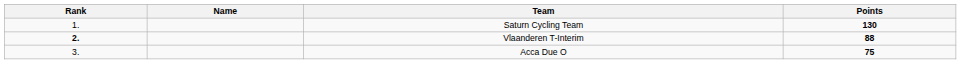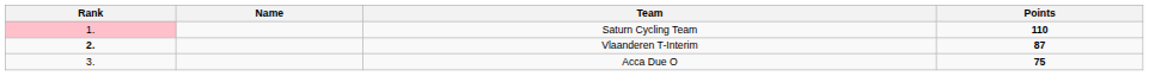 <table class=wikitable style="font-size:90%" width="80%">
 <tr>
 <th>Rank</th>
 <th>Name</th>
 <th>Team</th>
 <th>Points</th>
 </tr>
 <tr>
-<td align="center">1.</td>
+<td align="center" style="background: pink;">1.</td>
 <td></td>
 <td align="center">Saturn Cycling Team</td>
-<td align="center"><strong>130</strong></td>
+<td align="center"><strong>110</strong></td>
 </tr>
 <tr>
 <td align="center"><strong>2.</strong></td>
 <td></td>
 <td align="center">Vlaanderen T-Interim</td>
-<td align="center"><strong>88</strong></td>
+<td align="center"><strong>87</strong></td>
 </tr>
 <tr>
 <td align="center">3.</td>
 <td></td>
 <td align="center">Acca Due O</td>
 <td align="center"><strong>75</strong></td>
 </tr>
 </table>
